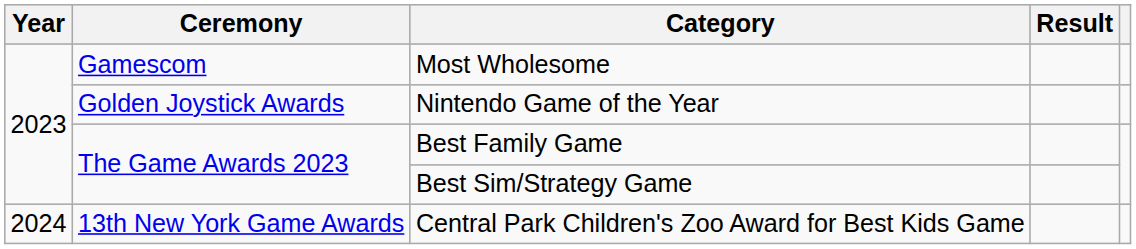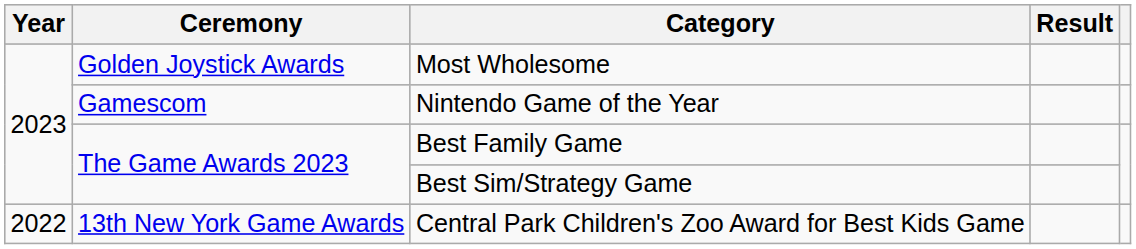 <table class="wikitable plainrowheaders sortable" width="auto">
 <tr>
 <th scope="col">Year</th>
 <th scope="col">Ceremony</th>
 <th scope="col">Category</th>
 <th scope="col">Result</th>
 <th scope="col" class="unsortable"></th>
 </tr>
 <tr>
 <td style="text-align:center;" rowspan="4">2023</td>
-<td><a href='#'>Gamescom</a></td>
+<td><a href='#'>Golden Joystick Awards</a></td>
 <td>Most Wholesome</td>
 <td></td>
 <td style="text-align:center;"></td>
 </tr>
 <tr>
-<td><a href='#'>Golden Joystick Awards</a></td>
+<td><a href='#'>Gamescom</a></td>
 <td>Nintendo Game of the Year</td>
 <td></td>
 <td style="text-align:center;"></td>
 </tr>
 <tr>
 <td rowspan="2"><a href='#'>The Game Awards 2023</a></td>
 <td>Best Family Game</td>
 <td></td>
 <td style="text-align:center;" rowspan="2"></td>
 </tr>
 <tr>
 <td>Best Sim/Strategy Game</td>
 <td></td>
 </tr>
 <tr>
-<td rowspan="1" style="text-align:center;">2024</td>
+<td rowspan="1" style="text-align:center;">2022</td>
 <td><a href='#'>13th New York Game Awards</a></td>
 <td>Central Park Children's Zoo Award for Best Kids Game</td>
 <td></td>
 <td style="text-align:center;"></td>
 </tr>
 </table>
